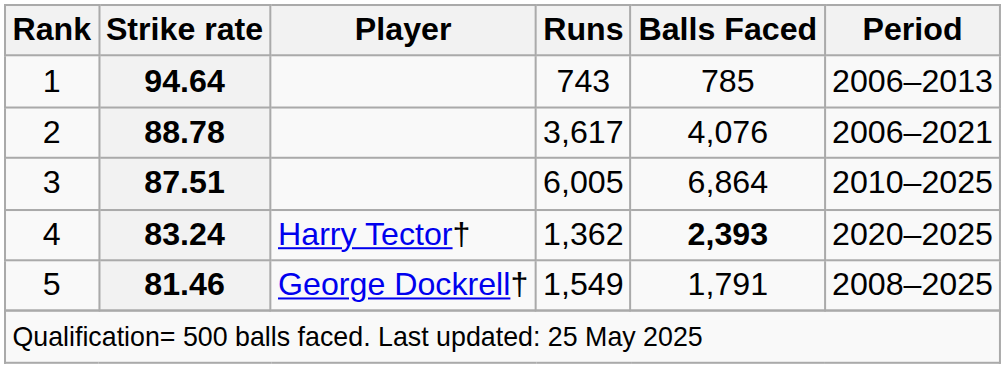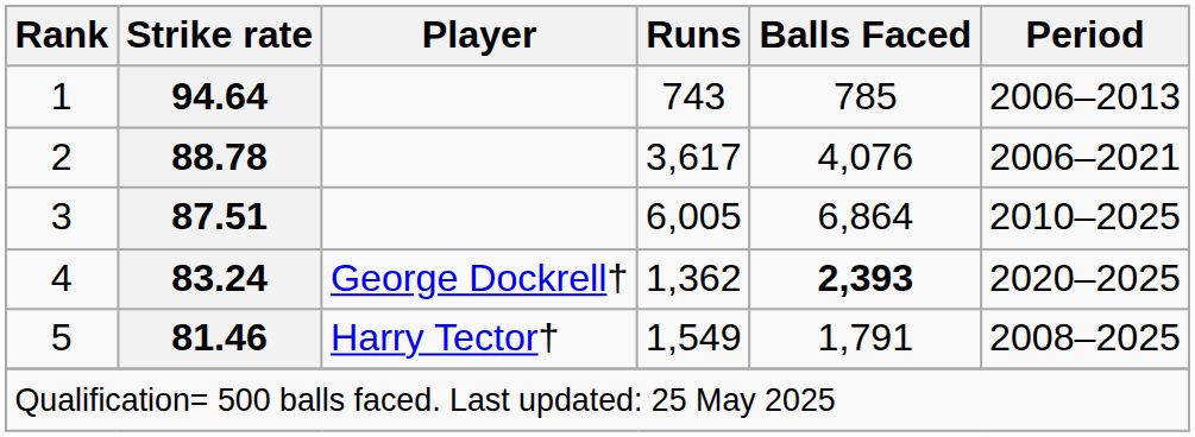 <table class="wikitable plainrowheaders sortable">
 <tr>
 <th scope=col>Rank</th>
 <th scope=col>Strike rate</th>
 <th scope=col>Player</th>
 <th scope=col>Runs</th>
 <th scope=col>Balls Faced</th>
 <th scope=col>Period</th>
 </tr>
 <tr>
 <td align=center>1</td>
 <th scope=row style="text-align:center;">94.64</th>
 <td></td>
 <td align=center>743</td>
 <td align=center>785</td>
 <td>2006–2013</td>
 </tr>
 <tr>
 <td align=center>2</td>
 <th scope=row style=text-align:center;>88.78</th>
 <td></td>
 <td align=center>3,617</td>
 <td align=center>4,076</td>
 <td>2006–2021</td>
 </tr>
 <tr>
 <td align=center>3</td>
 <th scope=row style=text-align:center;>87.51</th>
 <td></td>
 <td align=center>6,005</td>
 <td align=center>6,864</td>
 <td>2010–2025</td>
 </tr>
 <tr>
 <td align=center>4</td>
 <th scope=row style=text-align:center;>83.24</th>
-<td><a href='#'>Harry Tector</a>†</td>
+<td><a href='#'>George Dockrell</a>†</td>
 <td align=center>1,362</td>
 <td align=center><strong>2,393</strong></td>
 <td>2020–2025</td>
 </tr>
 <tr>
 <td align=center>5</td>
 <th scope=row style=text-align:center;>81.46</th>
-<td><a href='#'>George Dockrell</a>†</td>
+<td><a href='#'>Harry Tector</a>†</td>
 <td align=center>1,549</td>
 <td align=center>1,791</td>
 <td>2008–2025</td>
 </tr>
 <tr>
 </tr>
 <tr class=sortbottom>
 <td colspan=6><small>Qualification= 500 balls faced. Last updated: 25 May 2025</small></td>
 </tr>
 </table>
